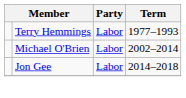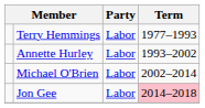 <table class="wikitable">
 <tr>
 <th colspan="2">Member</th>
 <th>Party</th>
 <th>Term</th>
 </tr>
 <tr>
 <td> </td>
 <td><a href='#'>Terry Hemmings</a></td>
 <td><a href='#'>Labor</a></td>
 <td>1977–1993</td>
 </tr>
 <tr>
 <td> </td>
+<td><a href='#'>Annette Hurley</a></td>
+<td><a href='#'>Labor</a></td>
+<td>1993–2002</td>
+</tr>
+<tr>
+<td> </td>
 <td><a href='#'>Michael O'Brien</a></td>
 <td><a href='#'>Labor</a></td>
 <td>2002–2014</td>
 </tr>
 <tr>
 <td> </td>
 <td><a href='#'>Jon Gee</a></td>
 <td><a href='#'>Labor</a></td>
-<td>2014–2018</td>
+<td style="background: pink;">2014–2018</td>
 </tr>
 <tr>
 </tr>
 </table>
